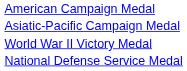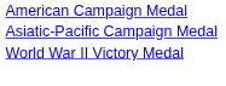 <table>
 <tr>
 <td></td>
 <td><a href='#'>American Campaign Medal</a></td>
 </tr>
 <tr>
 <td></td>
 <td><a href='#'>Asiatic-Pacific Campaign Medal</a></td>
 </tr>
 <tr>
 <td></td>
 <td><a href='#'>World War II Victory Medal</a></td>
 </tr>
-<tr>
-<td></td>
-<td><a href='#'>National Defense Service Medal</a></td>
-</tr>
 </table>
